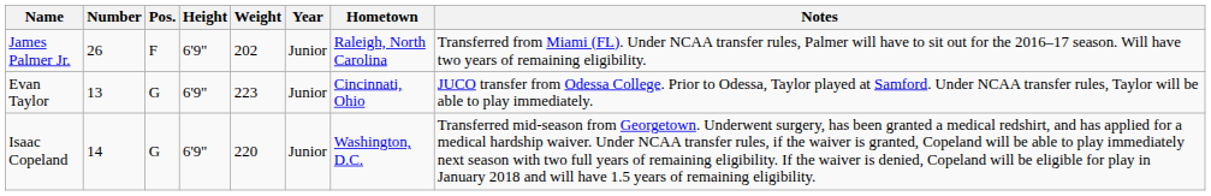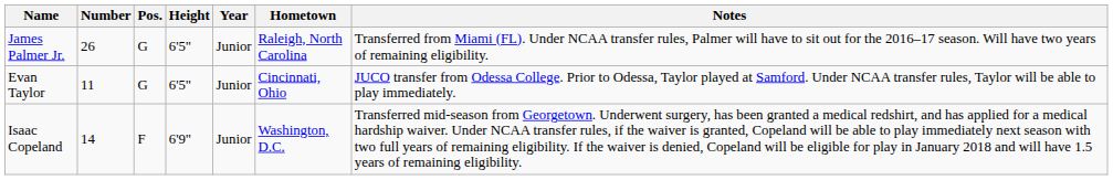 <table class="wikitable sortable" border="1">
 <tr>
 <th>Name</th>
 <th>Number</th>
 <th>Pos.</th>
 <th>Height</th>
-<th>Weight</th>
 <th>Year</th>
 <th>Hometown</th>
 <th class="unsortable">Notes</th>
 </tr>
 <tr>
 <td><a href='#'>James Palmer Jr.</a></td>
 <td>26</td>
-<td>F</td>
-<td>6'9"</td>
-<td>202</td>
+<td>G</td>
+<td>6'5"</td>
 <td>Junior</td>
 <td><a href='#'>Raleigh, North Carolina</a></td>
 <td>Transferred from <a href='#'>Miami (FL)</a>. Under NCAA transfer rules, Palmer will have to sit out for the 2016–17 season. Will have two years of remaining eligibility.</td>
 </tr>
 <tr>
 <td>Evan Taylor</td>
-<td>13</td>
+<td>11</td>
 <td>G</td>
-<td>6'9"</td>
-<td>223</td>
+<td>6'5"</td>
 <td>Junior</td>
 <td><a href='#'>Cincinnati, Ohio</a></td>
 <td><a href='#'>JUCO</a> transfer from <a href='#'>Odessa College</a>. Prior to Odessa, Taylor played at <a href='#'>Samford</a>. Under NCAA transfer rules, Taylor will be able to play immediately.</td>
 </tr>
 <tr>
 <td>Isaac Copeland</td>
 <td>14</td>
-<td>G</td>
+<td>F</td>
 <td>6'9"</td>
-<td>220</td>
 <td>Junior</td>
 <td><a href='#'>Washington, D.C.</a></td>
 <td>Transferred mid-season from <a href='#'>Georgetown</a>. Underwent surgery, has been granted a medical redshirt, and has applied for a medical hardship waiver. Under NCAA transfer rules, if the waiver is granted, Copeland will be able to play immediately next season with two full years of remaining eligibility. If the waiver is denied, Copeland will be eligible for play in January 2018 and will have 1.5 years of remaining eligibility.</td>
 </tr>
 </table>
